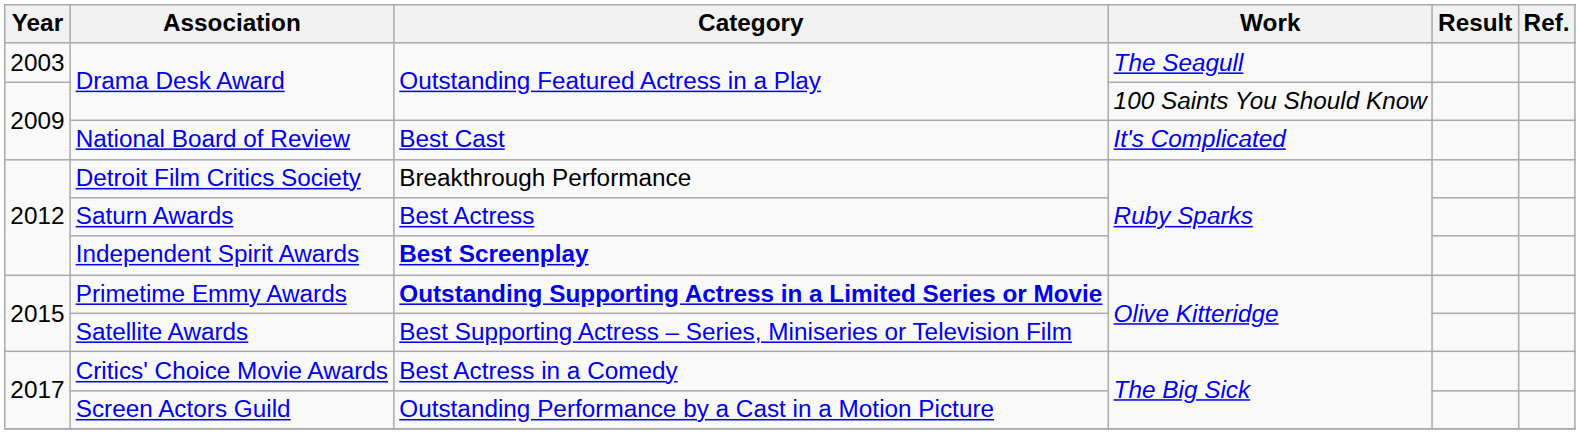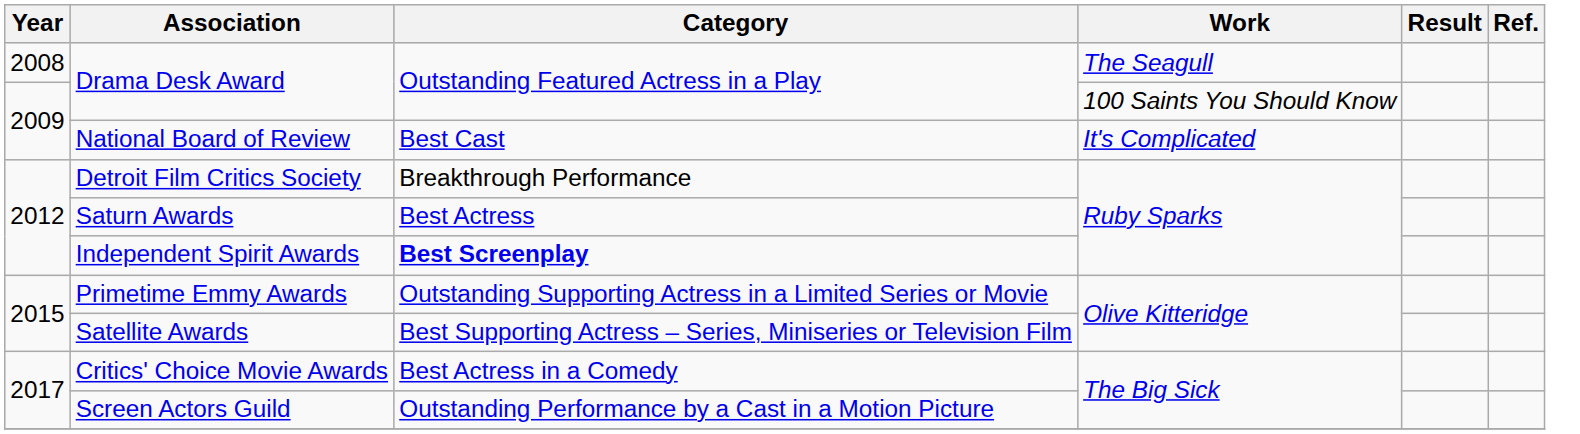 <table class="wikitable">
 <tr>
 <th>Year</th>
 <th>Association</th>
 <th>Category</th>
 <th>Work</th>
 <th>Result</th>
 <th>Ref.</th>
 </tr>
 <tr>
-<td>2003</td>
+<td>2008</td>
 <td rowspan=2><a href='#'>Drama Desk Award</a></td>
 <td rowspan=2><a href='#'>Outstanding Featured Actress in a Play</a></td>
 <td><em><a href='#'>The Seagull</a></em></td>
 <td></td>
 <td></td>
 </tr>
 <tr>
 <td rowspan=2>2009</td>
 <td><em>100 Saints You Should Know</em></td>
 <td></td>
 <td></td>
 </tr>
 <tr>
 <td><a href='#'>National Board of Review</a></td>
 <td><a href='#'>Best Cast</a></td>
 <td><em><a href='#'>It's Complicated</a></em></td>
 <td></td>
 <td></td>
 </tr>
 <tr>
 <td rowspan=3>2012</td>
 <td><a href='#'>Detroit Film Critics Society</a></td>
 <td>Breakthrough Performance</td>
 <td rowspan=3><em><a href='#'>Ruby Sparks</a></em></td>
 <td></td>
 <td></td>
 </tr>
 <tr>
 <td><a href='#'>Saturn Awards</a></td>
 <td><a href='#'>Best Actress</a></td>
 <td></td>
 <td></td>
 </tr>
 <tr>
 <td><a href='#'>Independent Spirit Awards</a></td>
 <td><strong><a href='#'>Best Screenplay</a></strong></td>
 <td></td>
 <td></td>
 </tr>
 <tr>
 <td rowspan=2>2015</td>
 <td><a href='#'>Primetime Emmy Awards</a></td>
-<td><strong><a href='#'>Outstanding Supporting Actress in a Limited Series or Movie</a></strong></td>
+<td><a href='#'>Outstanding Supporting Actress in a Limited Series or Movie</a></td>
 <td rowspan=2><em><a href='#'>Olive Kitteridge</a></em></td>
 <td></td>
 <td></td>
 </tr>
 <tr>
 <td><a href='#'>Satellite Awards</a></td>
 <td><a href='#'>Best Supporting Actress – Series, Miniseries or Television Film</a></td>
 <td></td>
 <td></td>
 </tr>
 <tr>
 <td rowspan=2>2017</td>
 <td><a href='#'>Critics' Choice Movie Awards</a></td>
 <td><a href='#'>Best Actress in a Comedy</a></td>
 <td rowspan=2><em><a href='#'>The Big Sick</a></em></td>
 <td></td>
 <td></td>
 </tr>
 <tr>
 <td><a href='#'>Screen Actors Guild</a></td>
 <td><a href='#'>Outstanding Performance by a Cast in a Motion Picture</a></td>
 <td></td>
 <td></td>
 </tr>
 <tr>
 </tr>
 </table>
